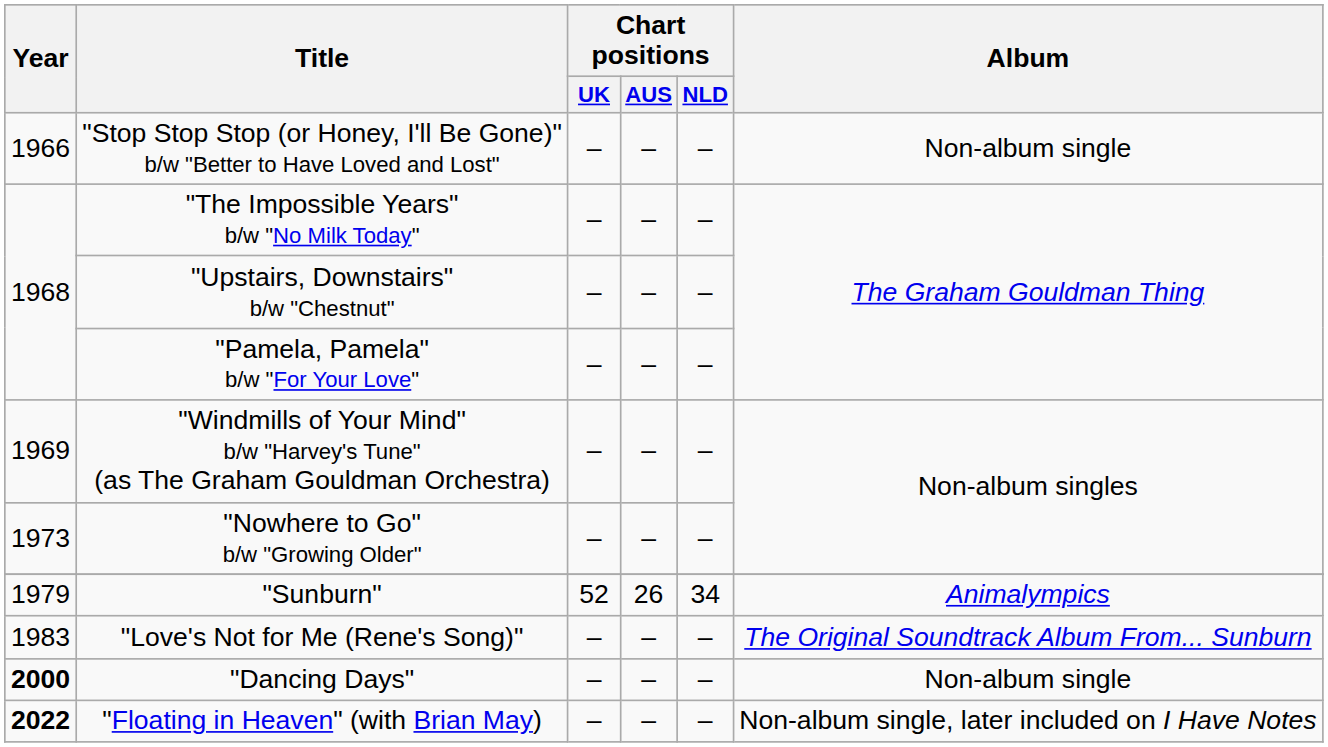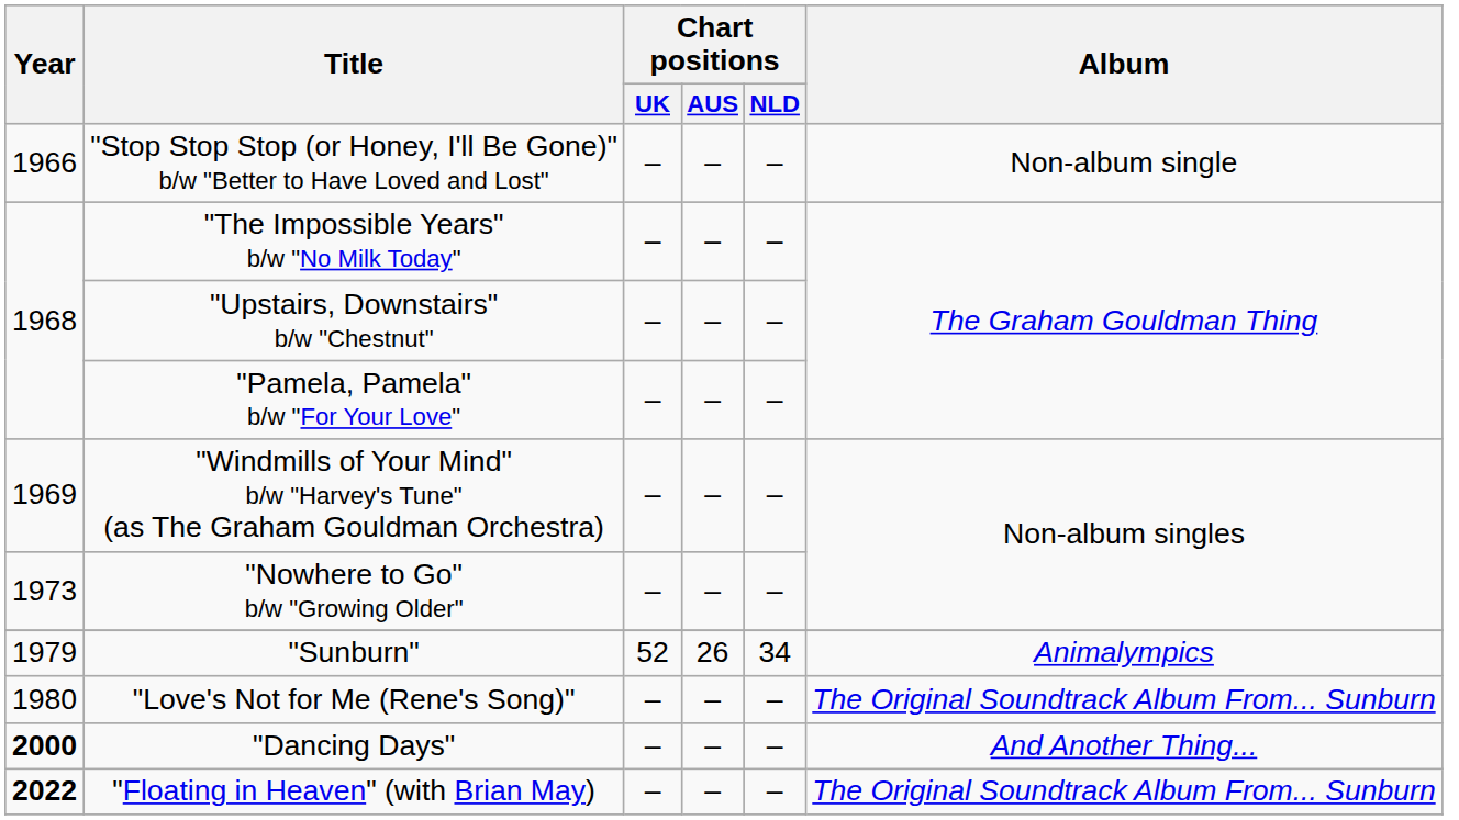 <table class="wikitable" style=text-align:center;>
 <tr>
 <th rowspan="2">Year</th>
 <th rowspan="2">Title</th>
 <th colspan="3">Chart positions</th>
 <th rowspan="2">Album</th>
 </tr>
 <tr style="font-size:smaller;">
 <th style="width:25px;"><a href='#'>UK</a><br></th>
 <th style="width:25px;"><a href='#'>AUS</a></th>
 <th style="width:25px;"><a href='#'>NLD</a><br></th>
 </tr>
 <tr>
 <td rowspan="1">1966</td>
 <td>"Stop Stop Stop (or Honey, I'll Be Gone)"<br> <small>b/w "Better to Have Loved and Lost"</small></td>
 <td>–</td>
 <td>–</td>
 <td>–</td>
 <td rowspan="1">Non-album single</td>
 </tr>
 <tr>
 <td rowspan="3">1968</td>
 <td>"The Impossible Years"<br> <small>b/w "<a href='#'>No Milk Today</a>" </small></td>
 <td>–</td>
 <td>–</td>
 <td>–</td>
 <td rowspan="3"><em><a href='#'>The Graham Gouldman Thing</a></em></td>
 </tr>
 <tr>
 <td>"Upstairs, Downstairs"<br> <small>b/w "Chestnut"</small></td>
 <td>–</td>
 <td>–</td>
 <td>–</td>
 </tr>
 <tr>
 <td>"Pamela, Pamela"<br> <small>b/w "<a href='#'>For Your Love</a>"</small></td>
 <td>–</td>
 <td>–</td>
 <td>–</td>
 </tr>
 <tr>
 <td rowspan="1">1969</td>
 <td>"Windmills of Your Mind"<br> <small>b/w "Harvey's Tune"</small><br>(as The Graham Gouldman Orchestra)</td>
 <td>–</td>
 <td>–</td>
 <td>–</td>
 <td rowspan="2">Non-album singles</td>
 </tr>
 <tr>
 <td rowspan="1">1973</td>
 <td>"Nowhere to Go"<br> <small>b/w "Growing Older"</small></td>
 <td>–</td>
 <td>–</td>
 <td>–</td>
 </tr>
 <tr>
 </tr>
 <tr>
 <td rowspan="1">1979</td>
 <td>"Sunburn"</td>
 <td>52</td>
 <td>26</td>
 <td>34</td>
 <td rowspan="1"><em><a href='#'>Animalympics</a></em></td>
 </tr>
 <tr>
-<td rowspan="1">1983</td>
+<td rowspan="1">1980</td>
 <td>"Love's Not for Me (Rene's Song)"</td>
 <td>–</td>
 <td>–</td>
 <td>–</td>
 <td rowspan="1"><em><a href='#'>The Original Soundtrack Album From... Sunburn</a></em></td>
 </tr>
 <tr>
 <td rowspan="1"><strong>2000</strong></td>
 <td>"Dancing Days"</td>
 <td>–</td>
 <td>–</td>
 <td>–</td>
-<td rowspan="1">Non-album single</td>
+<td rowspan="1"><em><a href='#'>And Another Thing...</a></em></td>
 </tr>
 <tr>
 <td><strong>2022</strong></td>
 <td>"<a href='#'>Floating in Heaven</a>" (with <a href='#'>Brian May</a>)</td>
 <td>–</td>
 <td>–</td>
 <td>–</td>
-<td>Non-album single, later included on <em>I Have Notes</em></td>
+<td rowspan="1"><em><a href='#'>The Original Soundtrack Album From... Sunburn</a></em></td>
 </tr>
 </table>
